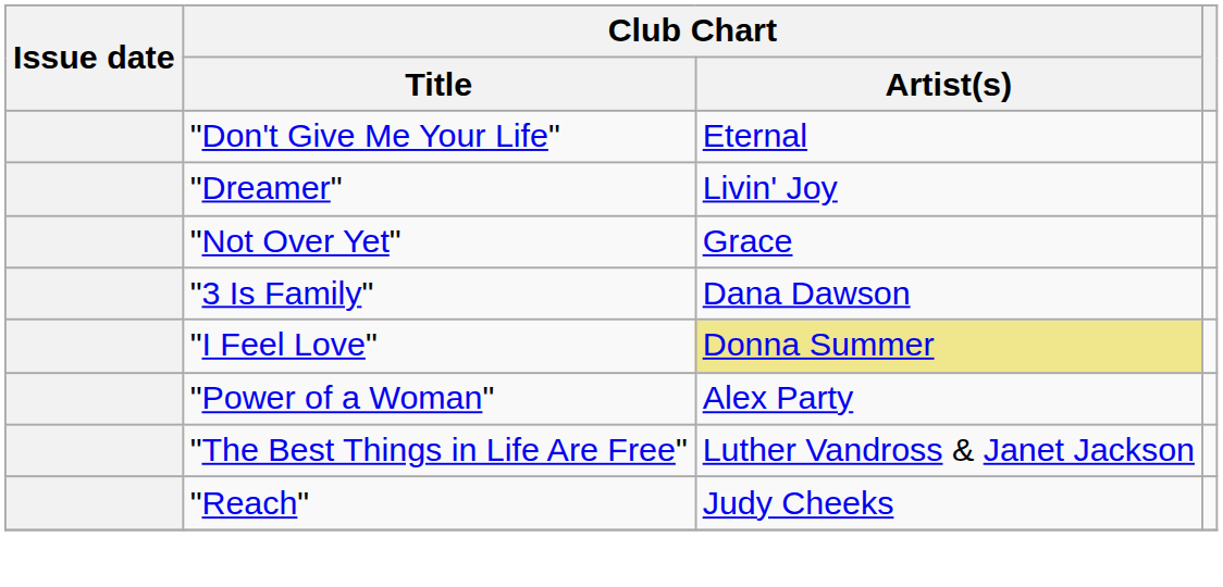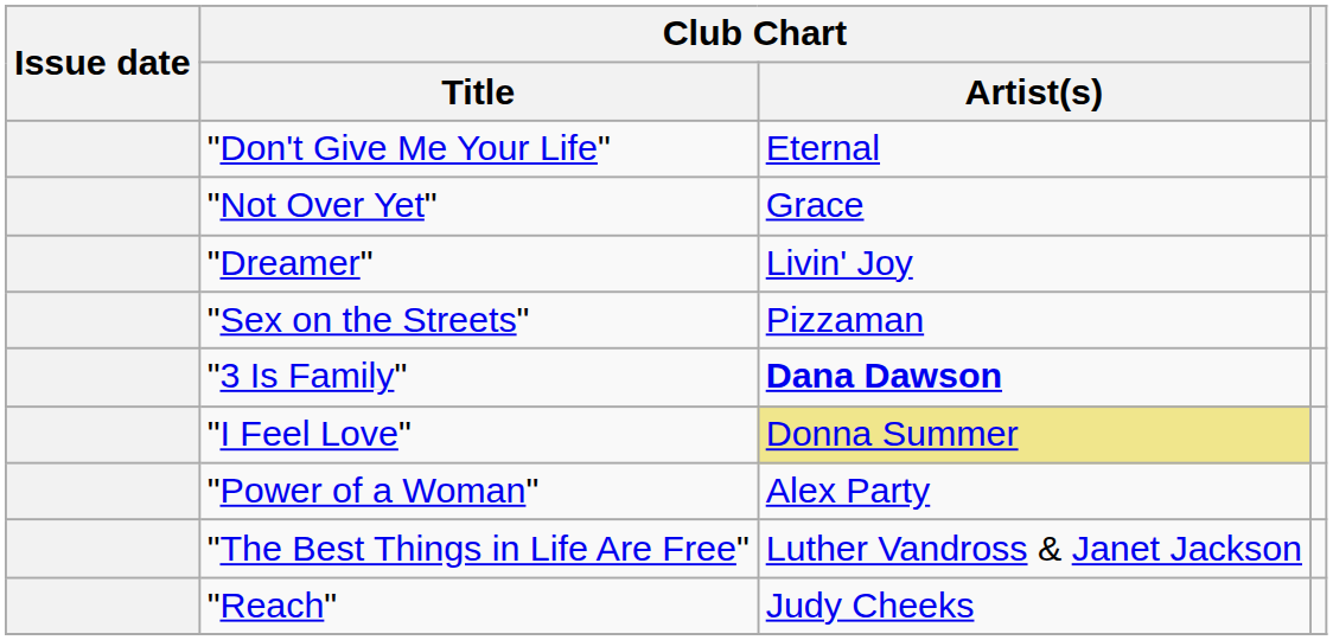 <table class="wikitable sortable plainrowheaders">
 <tr>
 <th scope=col rowspan=2>Issue date</th>
 <th scope=col colspan=2>Club Chart</th>
 <th scope=col rowspan=2 class=unsortable></th>
 </tr>
 <tr>
 <th scope=col>Title</th>
 <th scope=col>Artist(s)</th>
 </tr>
 <tr>
 <th scope=row></th>
 <td rowspan="1">"<a href='#'>Don't Give Me Your Life</a>"</td>
 <td rowspan="1"><a href='#'>Eternal</a></td>
 <td></td>
 </tr>
 <tr>
 <th scope=row></th>
+<td rowspan="1">"<a href='#'>Not Over Yet</a>"</td>
+<td rowspan="1"><a href='#'>Grace</a></td>
+<td></td>
+</tr>
+<tr>
+<th scope=row></th>
 <td rowspan="1">"<a href='#'>Dreamer</a>"</td>
 <td rowspan="1"><a href='#'>Livin' Joy</a></td>
 <td></td>
 </tr>
 <tr>
 <th scope=row></th>
-<td rowspan="1">"<a href='#'>Not Over Yet</a>"</td>
-<td rowspan="1"><a href='#'>Grace</a></td>
+<td rowspan="1">"<a href='#'>Sex on the Streets</a>"</td>
+<td rowspan="1"><a href='#'>Pizzaman</a></td>
 <td></td>
 </tr>
 <tr>
 <th scope=row></th>
 <td rowspan="1">"<a href='#'>3 Is Family</a>"</td>
-<td rowspan="1"><a href='#'>Dana Dawson</a></td>
+<td rowspan="1"><strong><a href='#'>Dana Dawson</a></strong></td>
 <td></td>
 </tr>
 <tr>
 <th scope=row></th>
 <td rowspan="1">"<a href='#'>I Feel Love</a>"</td>
 <td rowspan="1" style="background: khaki;"><a href='#'>Donna Summer</a></td>
 <td></td>
 </tr>
 <tr>
 <th scope=row></th>
 <td rowspan="1">"<a href='#'>Power of a Woman</a>"</td>
 <td rowspan="1"><a href='#'>Alex Party</a></td>
 <td></td>
 </tr>
 <tr>
 <th scope=row></th>
 <td rowspan="1">"<a href='#'>The Best Things in Life Are Free</a>"</td>
 <td rowspan="1"><a href='#'>Luther Vandross</a> & <a href='#'>Janet Jackson</a></td>
 <td></td>
 </tr>
 <tr>
 <th scope=row></th>
 <td rowspan="1">"<a href='#'>Reach</a>"</td>
 <td rowspan="1"><a href='#'>Judy Cheeks</a></td>
 <td></td>
 </tr>
 <tr>
 </tr>
 </table>
